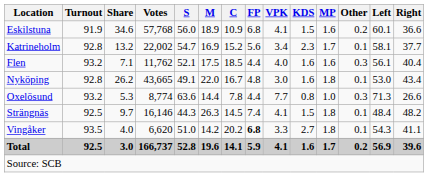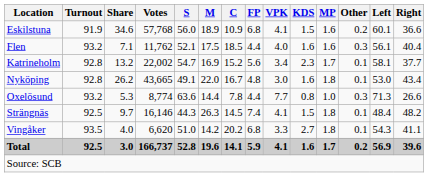 <table class="wikitable sortable" style=text-align:right>
 <tr>
 <th>Location</th>
 <th>Turnout</th>
 <th>Share</th>
 <th>Votes</th>
 <th><a href='#'>S</a></th>
 <th><a href='#'>M</a></th>
 <th><a href='#'>C</a></th>
 <th><a href='#'>FP</a></th>
 <th><a href='#'>VPK</a></th>
 <th><a href='#'>KDS</a></th>
 <th><a href='#'>MP</a></th>
 <th>Other</th>
 <th>Left</th>
 <th>Right</th>
 </tr>
 <tr>
 <td align=left><a href='#'>Eskilstuna</a></td>
 <td>91.9</td>
 <td>34.6</td>
 <td>57,768</td>
 <td>56.0</td>
 <td>18.9</td>
 <td>10.9</td>
 <td>6.8</td>
 <td>4.1</td>
 <td>1.5</td>
 <td>1.6</td>
 <td>0.2</td>
 <td>60.1</td>
 <td>36.6</td>
 </tr>
 <tr>
+<td align=left><a href='#'>Flen</a></td>
+<td>93.2</td>
+<td>7.1</td>
+<td>11,762</td>
+<td>52.1</td>
+<td>17.5</td>
+<td>18.5</td>
+<td>4.4</td>
+<td>4.0</td>
+<td>1.6</td>
+<td>1.6</td>
+<td>0.3</td>
+<td>56.1</td>
+<td>40.4</td>
+</tr>
+<tr>
 <td align=left><a href='#'>Katrineholm</a></td>
 <td>92.8</td>
 <td>13.2</td>
 <td>22,002</td>
 <td>54.7</td>
 <td>16.9</td>
 <td>15.2</td>
 <td>5.6</td>
 <td>3.4</td>
 <td>2.3</td>
 <td>1.7</td>
 <td>0.1</td>
 <td>58.1</td>
 <td>37.7</td>
-</tr>
-<tr>
-<td align=left><a href='#'>Flen</a></td>
-<td>93.2</td>
-<td>7.1</td>
-<td>11,762</td>
-<td>52.1</td>
-<td>17.5</td>
-<td>18.5</td>
-<td>4.4</td>
-<td>4.0</td>
-<td>1.6</td>
-<td>1.6</td>
-<td>0.3</td>
-<td>56.1</td>
-<td>40.4</td>
 </tr>
 <tr>
 <td align=left><a href='#'>Nyköping</a></td>
 <td>92.8</td>
 <td>26.2</td>
 <td>43,665</td>
 <td>49.1</td>
 <td>22.0</td>
 <td>16.7</td>
 <td>4.8</td>
 <td>3.0</td>
 <td>1.6</td>
 <td>1.8</td>
 <td>0.1</td>
 <td>53.0</td>
 <td>43.4</td>
 </tr>
 <tr>
 <td align=left><a href='#'>Oxelösund</a></td>
 <td>93.2</td>
 <td>5.3</td>
 <td>8,774</td>
 <td>63.6</td>
 <td>14.4</td>
 <td>7.8</td>
 <td>4.4</td>
 <td>7.7</td>
 <td>0.8</td>
 <td>1.0</td>
 <td>0.3</td>
 <td>71.3</td>
 <td>26.6</td>
 </tr>
 <tr>
 <td align=left><a href='#'>Strängnäs</a></td>
 <td>92.5</td>
 <td>9.7</td>
 <td>16,146</td>
 <td>44.3</td>
 <td>26.3</td>
 <td>14.5</td>
 <td>7.4</td>
 <td>4.1</td>
 <td>1.5</td>
 <td>1.8</td>
 <td>0.1</td>
 <td>48.4</td>
 <td>48.2</td>
 </tr>
 <tr>
 <td align=left><a href='#'>Vingåker</a></td>
 <td>93.5</td>
 <td>4.0</td>
 <td>6,620</td>
 <td>51.0</td>
 <td>14.2</td>
 <td>20.2</td>
-<td><strong>6.8</strong></td>
+<td>6.8</td>
 <td>3.3</td>
 <td>2.7</td>
 <td>1.8</td>
 <td>0.1</td>
 <td>54.3</td>
 <td>41.1</td>
 </tr>
 <tr>
 </tr>
 <tr style="background:#CDCDCD;">
 <td align=left><strong>Total</strong></td>
 <td><strong>92.5</strong></td>
 <td><strong>3.0</strong></td>
 <td><strong>166,737</strong></td>
 <td><strong>52.8</strong></td>
 <td><strong>19.6</strong></td>
 <td><strong>14.1</strong></td>
 <td><strong>5.9</strong></td>
 <td><strong>4.1</strong></td>
 <td><strong>1.6</strong></td>
 <td><strong>1.7</strong></td>
 <td><strong>0.2</strong></td>
 <td><strong>56.9</strong></td>
 <td><strong>39.6</strong></td>
 </tr>
 <tr>
 <td align=left colspan=14>Source: SCB </td>
 </tr>
 </table>
